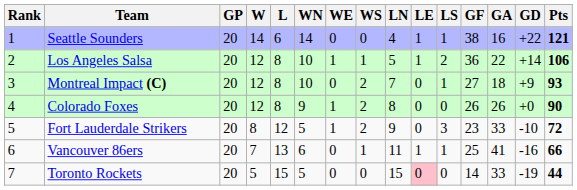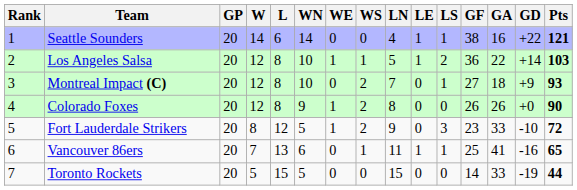 <table class="wikitable">
 <tr>
 <th>Rank</th>
 <th style="width:190px;">Team</th>
 <th width="20">GP</th>
 <th width="20">W</th>
 <th width="20">L</th>
 <th width="20">WN</th>
 <th width="20">WE</th>
 <th width="20">WS</th>
 <th width="20">LN</th>
 <th width="20">LE</th>
 <th width="20">LS</th>
 <th width="20">GF</th>
 <th width="20">GA</th>
 <th width="20">GD</th>
 <th>Pts</th>
 </tr>
 <tr style="background:#b3b7ff;">
 <td>1</td>
 <td><a href='#'>Seattle Sounders</a></td>
 <td>20</td>
 <td>14</td>
 <td>6</td>
 <td>14</td>
 <td>0</td>
 <td>0</td>
 <td>4</td>
 <td>1</td>
 <td>1</td>
 <td>38</td>
 <td>16</td>
 <td>+22</td>
 <td><strong>121</strong></td>
 </tr>
 <tr style="background:#cfc;">
 <td>2</td>
 <td><a href='#'>Los Angeles Salsa</a></td>
 <td>20</td>
 <td>12</td>
 <td>8</td>
 <td>10</td>
 <td>1</td>
 <td>1</td>
 <td>5</td>
 <td>1</td>
 <td>2</td>
 <td>36</td>
 <td>22</td>
 <td>+14</td>
-<td><strong>106</strong></td>
+<td><strong>103</strong></td>
 </tr>
 <tr style="background:#cfc;">
 <td>3</td>
 <td><a href='#'>Montreal Impact</a> <strong>(C)</strong></td>
 <td>20</td>
 <td>12</td>
 <td>8</td>
 <td>10</td>
 <td>0</td>
 <td>2</td>
 <td>7</td>
 <td>0</td>
 <td>1</td>
 <td>27</td>
 <td>18</td>
 <td>+9</td>
 <td><strong>93</strong></td>
 </tr>
 <tr style="background:#cfc;">
 <td>4</td>
 <td><a href='#'>Colorado Foxes</a></td>
 <td>20</td>
 <td>12</td>
 <td>8</td>
 <td>9</td>
 <td>1</td>
 <td>2</td>
 <td>8</td>
 <td>0</td>
 <td>0</td>
 <td>26</td>
 <td>26</td>
 <td>+0</td>
 <td><strong>90</strong></td>
 </tr>
 <tr>
 <td>5</td>
 <td><a href='#'>Fort Lauderdale Strikers</a></td>
 <td>20</td>
 <td>8</td>
 <td>12</td>
 <td>5</td>
 <td>1</td>
 <td>2</td>
 <td>9</td>
 <td>0</td>
 <td>3</td>
 <td>23</td>
 <td>33</td>
 <td>-10</td>
 <td><strong>72</strong></td>
 </tr>
 <tr>
 <td>6</td>
 <td><a href='#'>Vancouver 86ers</a></td>
 <td>20</td>
 <td>7</td>
 <td>13</td>
 <td>6</td>
 <td>0</td>
 <td>1</td>
 <td>11</td>
 <td>1</td>
 <td>1</td>
 <td>25</td>
 <td>41</td>
 <td>-16</td>
-<td><strong>66</strong></td>
+<td><strong>65</strong></td>
 </tr>
 <tr>
 <td>7</td>
 <td><a href='#'>Toronto Rockets</a></td>
 <td>20</td>
 <td>5</td>
 <td>15</td>
 <td>5</td>
 <td>0</td>
 <td>0</td>
 <td>15</td>
-<td style="background: pink;">0</td>
+<td>0</td>
 <td>0</td>
 <td>14</td>
 <td>33</td>
 <td>-19</td>
 <td><strong>44</strong></td>
 </tr>
 </table>
